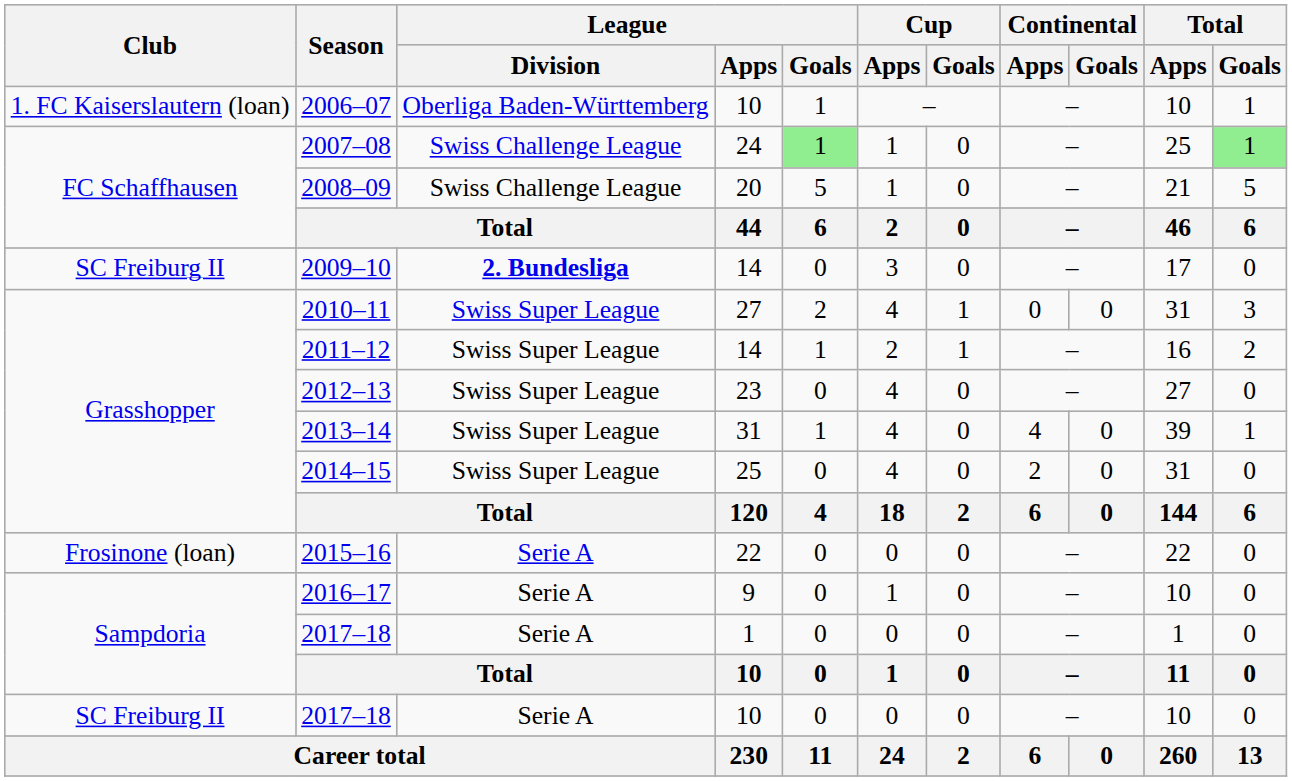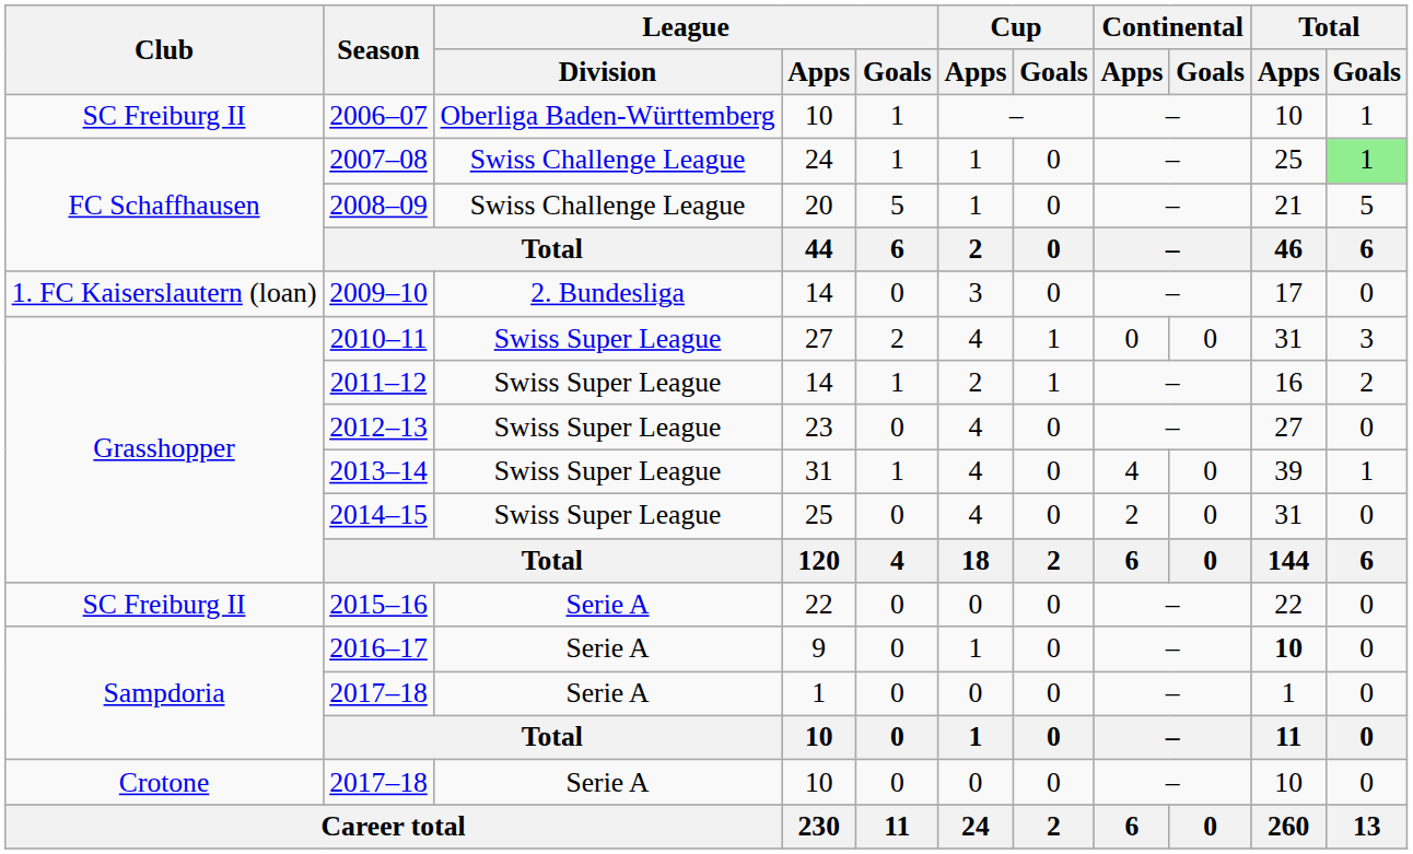 <table class="wikitable" style="text-align: center;">
 <tr>
 <th rowspan=2>Club</th>
 <th rowspan=2>Season</th>
 <th colspan=3>League</th>
 <th colspan=2>Cup</th>
 <th colspan=2>Continental</th>
 <th colspan=2>Total</th>
 </tr>
 <tr>
 <th>Division</th>
 <th>Apps</th>
 <th>Goals</th>
 <th>Apps</th>
 <th>Goals</th>
 <th>Apps</th>
 <th>Goals</th>
 <th>Apps</th>
 <th>Goals</th>
 </tr>
 <tr>
-<td><a href='#'>1. FC Kaiserslautern</a> (loan)</td>
+<td><a href='#'>SC Freiburg II</a></td>
 <td><a href='#'>2006–07</a></td>
 <td><a href='#'>Oberliga Baden-Württemberg</a></td>
 <td>10</td>
 <td>1</td>
 <td colspan=2>–</td>
 <td colspan=2>–</td>
 <td>10</td>
 <td>1</td>
 </tr>
 <tr>
 <td rowspan=3><a href='#'>FC Schaffhausen</a></td>
 <td><a href='#'>2007–08</a></td>
 <td><a href='#'>Swiss Challenge League</a></td>
 <td>24</td>
-<td style="background: lightgreen;">1</td>
+<td>1</td>
 <td>1</td>
 <td>0</td>
 <td colspan=2>–</td>
 <td>25</td>
 <td style="background: lightgreen;">1</td>
 </tr>
 <tr>
 <td><a href='#'>2008–09</a></td>
 <td>Swiss Challenge League</td>
 <td>20</td>
 <td>5</td>
 <td>1</td>
 <td>0</td>
 <td colspan=2>–</td>
 <td>21</td>
 <td>5</td>
 </tr>
 <tr>
 <th colspan=2>Total</th>
 <th>44</th>
 <th>6</th>
 <th>2</th>
 <th>0</th>
 <th colspan=2>–</th>
 <th>46</th>
 <th>6</th>
 </tr>
 <tr>
-<td><a href='#'>SC Freiburg II</a></td>
+<td><a href='#'>1. FC Kaiserslautern</a> (loan)</td>
 <td><a href='#'>2009–10</a></td>
-<td><strong><a href='#'>2. Bundesliga</a></strong></td>
+<td><a href='#'>2. Bundesliga</a></td>
 <td>14</td>
 <td>0</td>
 <td>3</td>
 <td>0</td>
 <td colspan=2>–</td>
 <td>17</td>
 <td>0</td>
 </tr>
 <tr>
 <td rowspan=6><a href='#'>Grasshopper</a></td>
 <td><a href='#'>2010–11</a></td>
 <td><a href='#'>Swiss Super League</a></td>
 <td>27</td>
 <td>2</td>
 <td>4</td>
 <td>1</td>
 <td>0</td>
 <td>0</td>
 <td>31</td>
 <td>3</td>
 </tr>
 <tr>
 <td><a href='#'>2011–12</a></td>
 <td>Swiss Super League</td>
 <td>14</td>
 <td>1</td>
 <td>2</td>
 <td>1</td>
 <td colspan=2>–</td>
 <td>16</td>
 <td>2</td>
 </tr>
 <tr>
 <td><a href='#'>2012–13</a></td>
 <td>Swiss Super League</td>
 <td>23</td>
 <td>0</td>
 <td>4</td>
 <td>0</td>
 <td colspan=2>–</td>
 <td>27</td>
 <td>0</td>
 </tr>
 <tr>
 <td><a href='#'>2013–14</a></td>
 <td>Swiss Super League</td>
 <td>31</td>
 <td>1</td>
 <td>4</td>
 <td>0</td>
 <td>4</td>
 <td>0</td>
 <td>39</td>
 <td>1</td>
 </tr>
 <tr>
 <td><a href='#'>2014–15</a></td>
 <td>Swiss Super League</td>
 <td>25</td>
 <td>0</td>
 <td>4</td>
 <td>0</td>
 <td>2</td>
 <td>0</td>
 <td>31</td>
 <td>0</td>
 </tr>
 <tr>
 <th colspan=2>Total</th>
 <th>120</th>
 <th>4</th>
 <th>18</th>
 <th>2</th>
 <th>6</th>
 <th>0</th>
 <th>144</th>
 <th>6</th>
 </tr>
 <tr>
-<td><a href='#'>Frosinone</a> (loan)</td>
+<td><a href='#'>SC Freiburg II</a></td>
 <td><a href='#'>2015–16</a></td>
 <td><a href='#'>Serie A</a></td>
 <td>22</td>
 <td>0</td>
 <td>0</td>
 <td>0</td>
 <td colspan=2>–</td>
 <td>22</td>
 <td>0</td>
 </tr>
 <tr>
 <td rowspan=3><a href='#'>Sampdoria</a></td>
 <td><a href='#'>2016–17</a></td>
 <td>Serie A</td>
 <td>9</td>
 <td>0</td>
 <td>1</td>
 <td>0</td>
 <td colspan=2>–</td>
-<td>10</td>
+<td><strong>10</strong></td>
 <td>0</td>
 </tr>
 <tr>
 <td><a href='#'>2017–18</a></td>
 <td>Serie A</td>
 <td>1</td>
 <td>0</td>
 <td>0</td>
 <td>0</td>
 <td colspan=2>–</td>
 <td>1</td>
 <td>0</td>
 </tr>
 <tr>
 <th colspan=2>Total</th>
 <th>10</th>
 <th>0</th>
 <th>1</th>
 <th>0</th>
 <th colspan=2>–</th>
 <th>11</th>
 <th>0</th>
 </tr>
 <tr>
-<td><a href='#'>SC Freiburg II</a></td>
+<td><a href='#'>Crotone</a></td>
 <td><a href='#'>2017–18</a></td>
 <td>Serie A</td>
 <td>10</td>
 <td>0</td>
 <td>0</td>
 <td>0</td>
 <td colspan=2>–</td>
 <td>10</td>
 <td>0</td>
 </tr>
 <tr>
 <th colspan=3>Career total</th>
 <th>230</th>
 <th>11</th>
 <th>24</th>
 <th>2</th>
 <th>6</th>
 <th>0</th>
 <th>260</th>
 <th>13</th>
 </tr>
 </table>
